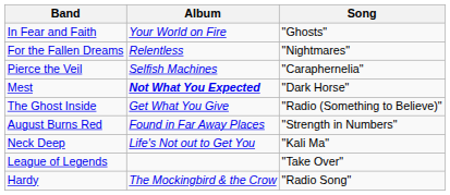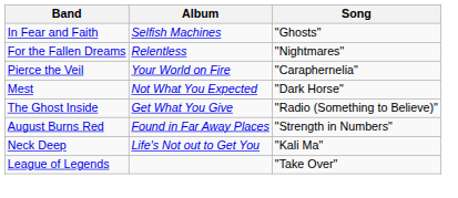 <table class="wikitable">
 <tr>
 <th>Band</th>
 <th>Album</th>
 <th>Song</th>
 </tr>
 <tr>
 <td><a href='#'>In Fear and Faith</a></td>
-<td><em><a href='#'>Your World on Fire</a></em></td>
+<td><em><a href='#'>Selfish Machines</a></em></td>
 <td>"Ghosts"</td>
 </tr>
 <tr>
 <td><a href='#'>For the Fallen Dreams</a></td>
 <td><em><a href='#'>Relentless</a></em></td>
 <td>"Nightmares"</td>
 </tr>
 <tr>
 <td><a href='#'>Pierce the Veil</a></td>
-<td><em><a href='#'>Selfish Machines</a></em></td>
+<td><em><a href='#'>Your World on Fire</a></em></td>
 <td>"Caraphernelia"</td>
 </tr>
 <tr>
 <td><a href='#'>Mest</a></td>
-<td><strong><em><a href='#'>Not What You Expected</a></em></strong></td>
+<td><em><a href='#'>Not What You Expected</a></em></td>
 <td>"Dark Horse"</td>
 </tr>
 <tr>
 <td><a href='#'>The Ghost Inside</a></td>
 <td><em><a href='#'>Get What You Give</a></em></td>
 <td>"Radio (Something to Believe)"</td>
 </tr>
 <tr>
 <td><a href='#'>August Burns Red</a></td>
 <td><em><a href='#'>Found in Far Away Places</a></em></td>
 <td>"Strength in Numbers"</td>
 </tr>
 <tr>
 <td><a href='#'>Neck Deep</a></td>
 <td><em><a href='#'>Life's Not out to Get You</a></em></td>
 <td>"Kali Ma"</td>
 </tr>
 <tr>
 <td><a href='#'>League of Legends</a></td>
 <td></td>
 <td>"Take Over"</td>
 </tr>
-<tr>
-<td><a href='#'>Hardy</a></td>
-<td><em><a href='#'>The Mockingbird & the Crow</a></em></td>
-<td>"Radio Song"</td>
-</tr>
 </table>
